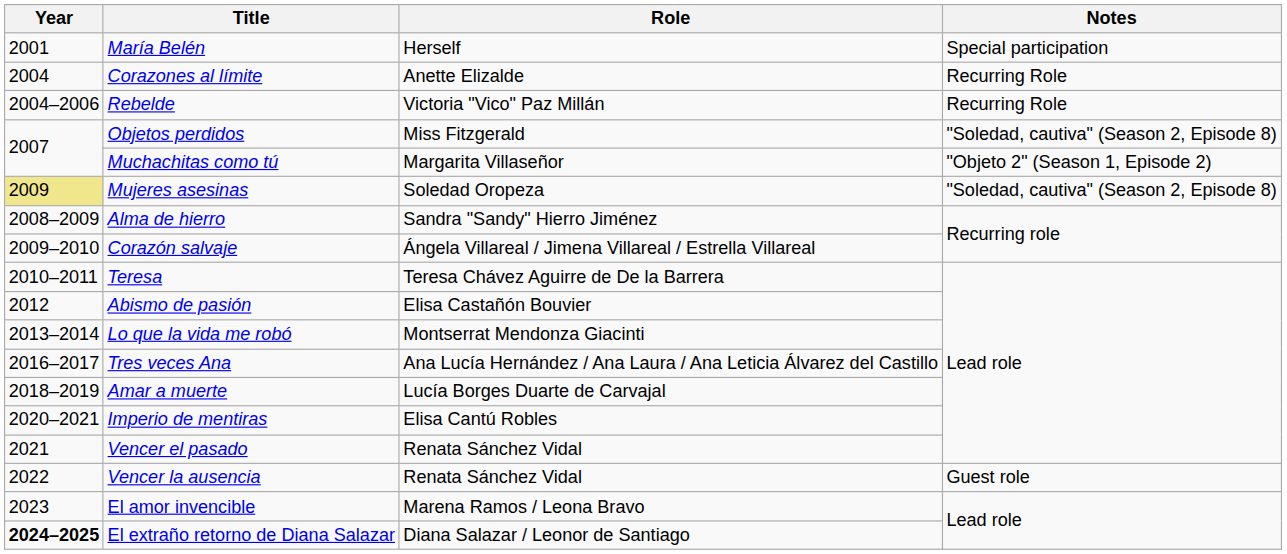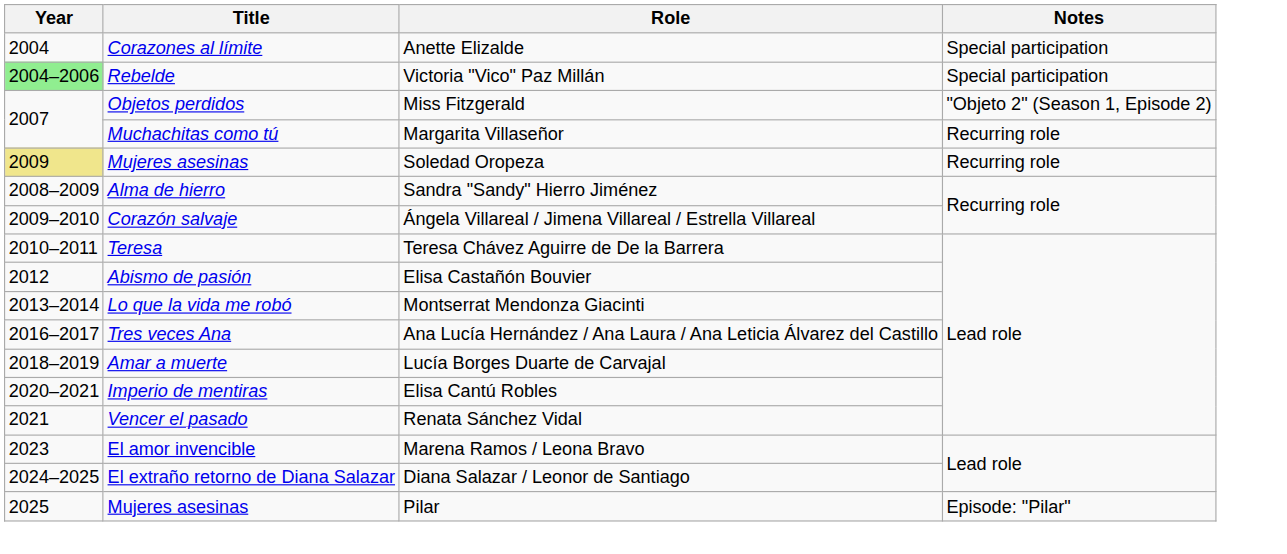 <table class="wikitable sortable">
 <tr>
 <th scope="col">Year</th>
 <th scope="col">Title</th>
 <th scope="col">Role</th>
 <th scope="col" class="unsortable">Notes</th>
 </tr>
 <tr>
-<td>2001</td>
-<td><em><a href='#'>María Belén</a></em></td>
-<td>Herself</td>
+<td>2004</td>
+<td><em><a href='#'>Corazones al límite</a></em></td>
+<td>Anette Elizalde</td>
 <td>Special participation</td>
 </tr>
 <tr>
-<td>2004</td>
-<td><em><a href='#'>Corazones al límite</a></em></td>
-<td>Anette Elizalde</td>
-<td>Recurring Role</td>
-</tr>
-<tr>
-<td>2004–2006</td>
+<td style="background: lightgreen;">2004–2006</td>
 <td><em><a href='#'>Rebelde</a></em></td>
 <td>Victoria "Vico" Paz Millán</td>
-<td>Recurring Role</td>
+<td>Special participation</td>
 </tr>
 <tr>
 <td rowspan="2">2007</td>
 <td><em><a href='#'>Objetos perdidos</a></em></td>
 <td>Miss Fitzgerald</td>
-<td>"Soledad, cautiva" (Season 2, Episode 8)</td>
+<td>"Objeto 2" (Season 1, Episode 2)</td>
 </tr>
 <tr>
 <td><em><a href='#'>Muchachitas como tú</a></em></td>
 <td>Margarita Villaseñor</td>
-<td>"Objeto 2" (Season 1, Episode 2)</td>
+<td>Recurring role</td>
 </tr>
 <tr>
 <td style="background: khaki;">2009</td>
 <td><em><a href='#'>Mujeres asesinas</a></em></td>
 <td>Soledad Oropeza</td>
-<td>"Soledad, cautiva" (Season 2, Episode 8)</td>
+<td>Recurring role</td>
 </tr>
 <tr>
 <td>2008–2009</td>
 <td><em><a href='#'>Alma de hierro</a></em></td>
 <td>Sandra "Sandy" Hierro Jiménez</td>
 <td rowspan="2">Recurring role</td>
 </tr>
 <tr>
 <td>2009–2010</td>
 <td><em><a href='#'>Corazón salvaje</a></em></td>
 <td>Ángela Villareal / Jimena Villareal / Estrella Villareal</td>
 </tr>
 <tr>
 <td>2010–2011</td>
 <td><em><a href='#'>Teresa</a></em></td>
 <td>Teresa Chávez Aguirre de De la Barrera</td>
 <td rowspan="7">Lead role</td>
 </tr>
 <tr>
 <td>2012</td>
 <td><em><a href='#'>Abismo de pasión</a></em></td>
 <td>Elisa Castañón Bouvier</td>
 </tr>
 <tr>
 <td>2013–2014</td>
 <td><em><a href='#'>Lo que la vida me robó</a></em></td>
 <td>Montserrat Mendonza Giacinti</td>
 </tr>
 <tr>
 <td>2016–2017</td>
 <td><em><a href='#'>Tres veces Ana</a></em></td>
 <td>Ana Lucía Hernández / Ana Laura / Ana Leticia Álvarez del Castillo</td>
 </tr>
 <tr>
 <td>2018–2019</td>
 <td><em><a href='#'>Amar a muerte</a></em></td>
 <td>Lucía Borges Duarte de Carvajal</td>
 </tr>
 <tr>
 <td>2020–2021</td>
 <td><em><a href='#'>Imperio de mentiras</a></em></td>
 <td>Elisa Cantú Robles</td>
 </tr>
 <tr>
 <td>2021</td>
 <td><em><a href='#'>Vencer el pasado</a></em></td>
 <td>Renata Sánchez Vidal</td>
 </tr>
 <tr>
-<td>2022</td>
-<td><em><a href='#'>Vencer la ausencia</a></td>
-<td>Renata Sánchez Vidal</td>
-<td>Guest role</td>
-</tr>
-<tr>
 <td>2023</td>
 <td></em><a href='#'>El amor invencible</a><em></td>
 <td>Marena Ramos / Leona Bravo</td>
 <td rowspan=2>Lead role</td>
 </tr>
 <tr>
-<td><strong>2024–2025</strong></td>
+<td>2024–2025</td>
 <td></em><a href='#'>El extraño retorno de Diana Salazar</a><em></td>
 <td>Diana Salazar / Leonor de Santiago</td>
 </tr>
+<tr>
+<td>2025</td>
+<td></em><a href='#'>Mujeres asesinas</a><em></td>
+<td>Pilar</td>
+<td>Episode: "Pilar"</td>
+</tr>
 </table>
